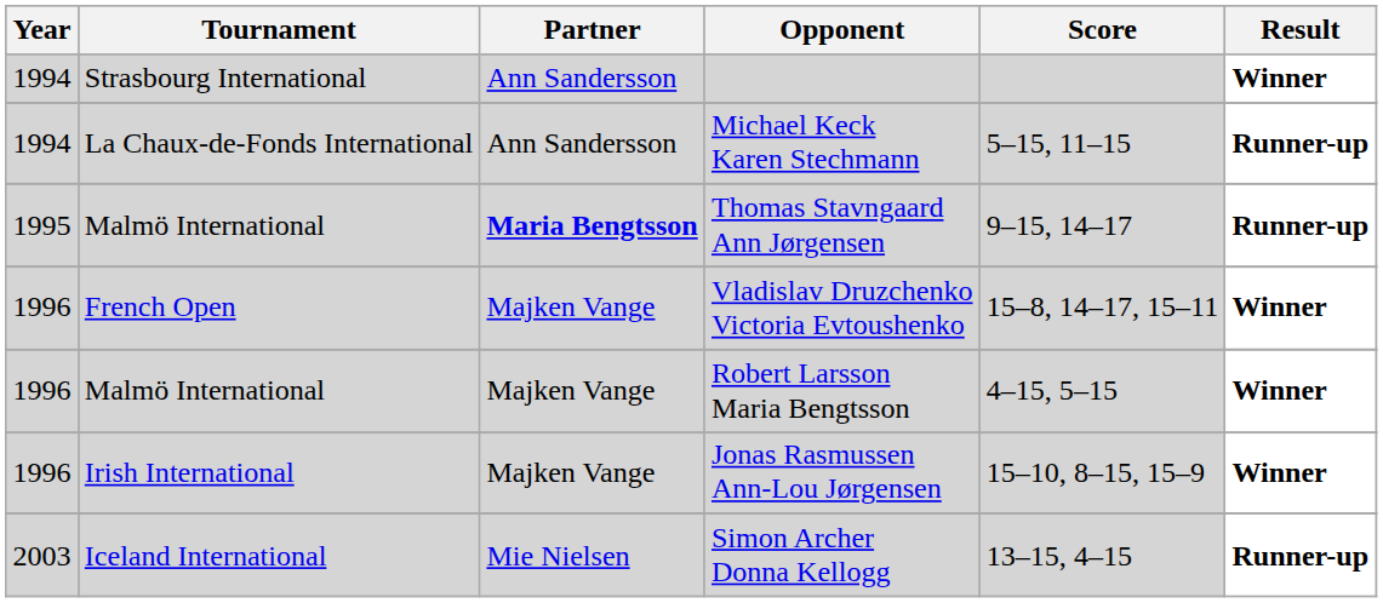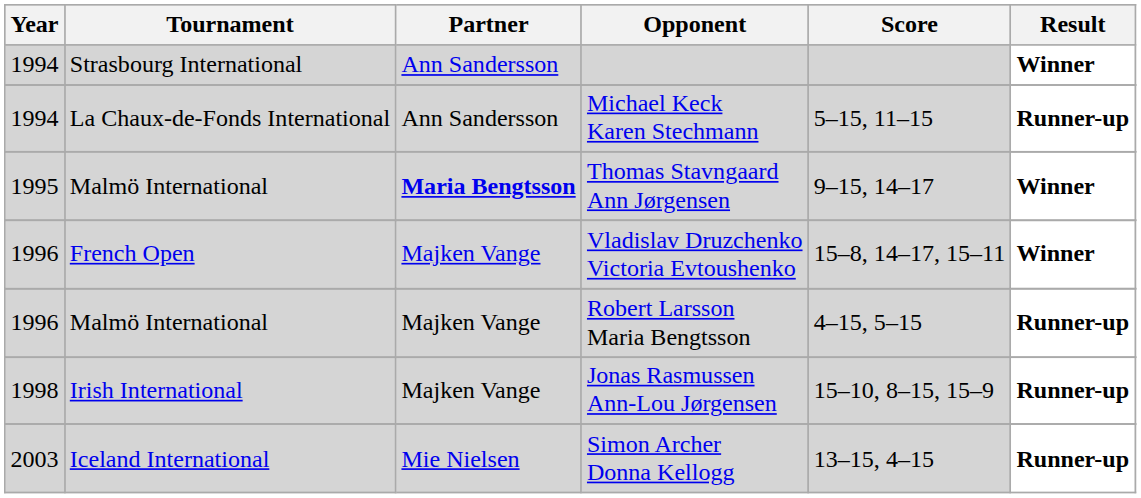 <table class="sortable wikitable" style="font-size: 90%;">
 <tr>
 <th>Year</th>
 <th>Tournament</th>
 <th>Partner</th>
 <th>Opponent</th>
 <th>Score</th>
 <th>Result</th>
 </tr>
 <tr style="background:#D5D5D5">
 <td align="center">1994</td>
 <td align="left">Strasbourg International</td>
 <td align="left"> <a href='#'>Ann Sandersson</a></td>
 <td align="left"> <br> </td>
 <td align="left"></td>
 <td style="text-align:left; background:white"> <strong>Winner</strong></td>
 </tr>
 <tr>
 </tr>
 <tr style="background:#D5D5D5">
 <td align="center">1994</td>
 <td align="left">La Chaux-de-Fonds International</td>
 <td align="left"> Ann Sandersson</td>
 <td align="left"> <a href='#'>Michael Keck</a> <br>  <a href='#'>Karen Stechmann</a></td>
 <td align="left">5–15, 11–15</td>
 <td style="text-align:left; background:white"> <strong>Runner-up</strong></td>
 </tr>
 <tr>
 </tr>
 <tr style="background:#D5D5D5">
 <td align="center">1995</td>
 <td align="left">Malmö International</td>
 <td align="left"><strong> <a href='#'>Maria Bengtsson</a></strong></td>
 <td align="left"> <a href='#'>Thomas Stavngaard</a> <br>  <a href='#'>Ann Jørgensen</a></td>
 <td align="left">9–15, 14–17</td>
-<td style="text-align:left; background:white"> <strong>Runner-up</strong></td>
+<td style="text-align:left; background:white"> <strong>Winner</strong></td>
 </tr>
 <tr>
 </tr>
 <tr style="background:#D5D5D5">
 <td align="center">1996</td>
 <td align="left"><a href='#'>French Open</a></td>
 <td align="left"> <a href='#'>Majken Vange</a></td>
 <td align="left"> <a href='#'>Vladislav Druzchenko</a> <br>  <a href='#'>Victoria Evtoushenko</a></td>
 <td align="left">15–8, 14–17, 15–11</td>
 <td style="text-align:left; background:white"> <strong>Winner</strong></td>
 </tr>
 <tr>
 </tr>
 <tr style="background:#D5D5D5">
 <td align="center">1996</td>
 <td align="left">Malmö International</td>
 <td align="left"> Majken Vange</td>
 <td align="left"> <a href='#'>Robert Larsson</a> <br>  Maria Bengtsson</td>
 <td align="left">4–15, 5–15</td>
-<td style="text-align:left; background:white"> <strong>Winner</strong></td>
+<td style="text-align:left; background:white"> <strong>Runner-up</strong></td>
 </tr>
 <tr>
 </tr>
 <tr style="background:#D5D5D5">
-<td align="center">1996</td>
+<td align="center">1998</td>
 <td align="left"><a href='#'>Irish International</a></td>
 <td align="left"> Majken Vange</td>
 <td align="left"> <a href='#'>Jonas Rasmussen</a> <br>  <a href='#'>Ann-Lou Jørgensen</a></td>
 <td align="left">15–10, 8–15, 15–9</td>
-<td style="text-align:left; background:white"> <strong>Winner</strong></td>
+<td style="text-align:left; background:white"> <strong>Runner-up</strong></td>
 </tr>
 <tr>
 </tr>
 <tr style="background:#D5D5D5">
 <td align="center">2003</td>
 <td align="left"><a href='#'>Iceland International</a></td>
 <td align="left"> <a href='#'>Mie Nielsen</a></td>
 <td align="left"> <a href='#'>Simon Archer</a> <br>  <a href='#'>Donna Kellogg</a></td>
 <td align="left">13–15, 4–15</td>
 <td style="text-align:left; background:white"> <strong>Runner-up</strong></td>
 </tr>
 </table>
